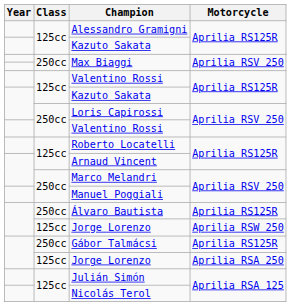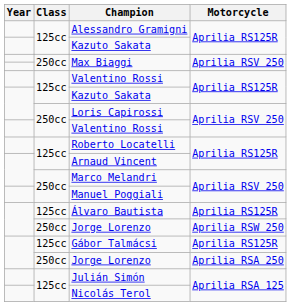 <table class="wikitable">
 <tr>
 <th>Year</th>
 <th>Class</th>
 <th>Champion</th>
 <th>Motorcycle</th>
 </tr>
 <tr>
 <td></td>
 <td rowspan="2">125cc</td>
 <td> <a href='#'>Alessandro Gramigni</a></td>
 <td rowspan="2"><a href='#'>Aprilia RS125R</a></td>
 </tr>
 <tr>
 <td rowspan=2></td>
 <td> <a href='#'>Kazuto Sakata</a></td>
 </tr>
 <tr>
 <td rowspan="3">250cc</td>
 <td rowspan="3"> <a href='#'>Max Biaggi</a></td>
 <td rowspan="3"><a href='#'>Aprilia RSV 250</a></td>
 </tr>
 <tr>
 <td></td>
 </tr>
 <tr>
 <td></td>
 </tr>
 <tr>
 <td></td>
 <td rowspan="2">125cc</td>
 <td> <a href='#'>Valentino Rossi</a></td>
 <td rowspan="2"><a href='#'>Aprilia RS125R</a></td>
 </tr>
 <tr>
 <td rowspan=2></td>
 <td> <a href='#'>Kazuto Sakata</a></td>
 </tr>
 <tr>
 <td rowspan="2">250cc</td>
 <td> <a href='#'>Loris Capirossi</a></td>
 <td rowspan="2"><a href='#'>Aprilia RSV 250</a></td>
 </tr>
 <tr>
 <td></td>
 <td> <a href='#'>Valentino Rossi</a></td>
 </tr>
 <tr>
 <td></td>
 <td rowspan="2">125cc</td>
 <td> <a href='#'>Roberto Locatelli</a></td>
 <td rowspan="2"><a href='#'>Aprilia RS125R</a></td>
 </tr>
 <tr>
 <td rowspan=2></td>
 <td> <a href='#'>Arnaud Vincent</a></td>
 </tr>
 <tr>
 <td rowspan="2">250cc</td>
 <td> <a href='#'>Marco Melandri</a></td>
 <td rowspan="2"><a href='#'>Aprilia RSV 250</a></td>
 </tr>
 <tr>
 <td></td>
 <td> <a href='#'>Manuel Poggiali</a></td>
 </tr>
 <tr>
 <td rowspan=2></td>
-<td>250cc</td>
+<td>125cc</td>
 <td> <a href='#'>Álvaro Bautista</a></td>
 <td><a href='#'>Aprilia RS125R</a></td>
 </tr>
 <tr>
-<td>125cc</td>
+<td>250cc</td>
 <td> <a href='#'>Jorge Lorenzo</a></td>
 <td><a href='#'>Aprilia RSW 250</a></td>
 </tr>
 <tr>
 <td rowspan=2></td>
-<td>250cc</td>
+<td>125cc</td>
 <td> <a href='#'>Gábor Talmácsi</a></td>
 <td><a href='#'>Aprilia RS125R</a></td>
 </tr>
 <tr>
-<td>125cc</td>
+<td>250cc</td>
 <td> <a href='#'>Jorge Lorenzo</a></td>
 <td><a href='#'>Aprilia RSA 250</a></td>
 </tr>
 <tr>
 <td></td>
 <td rowspan="2">125cc</td>
 <td> <a href='#'>Julián Simón</a></td>
 <td rowspan="2"><a href='#'>Aprilia RSA 125</a></td>
 </tr>
 <tr>
 <td></td>
 <td> <a href='#'>Nicolás Terol</a></td>
 </tr>
 </table>
